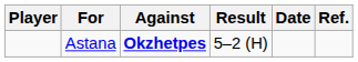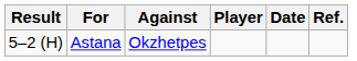 <table class="wikitable">
 <tr>
-<th>Player</th>
+<th>Result</th>
 <th>For</th>
 <th>Against</th>
-<th>Result</th>
+<th>Player</th>
 <th>Date</th>
 <th>Ref.</th>
 </tr>
 <tr>
+<td>5–2  (H)</td>
+<td><a href='#'>Astana</a></td>
+<td><a href='#'>Okzhetpes</a></td>
 <td> </td>
-<td><a href='#'>Astana</a></td>
-<td><strong><a href='#'>Okzhetpes</a></strong></td>
-<td>5–2  (H)</td>
 <td></td>
 <td></td>
 </tr>
 </table>
